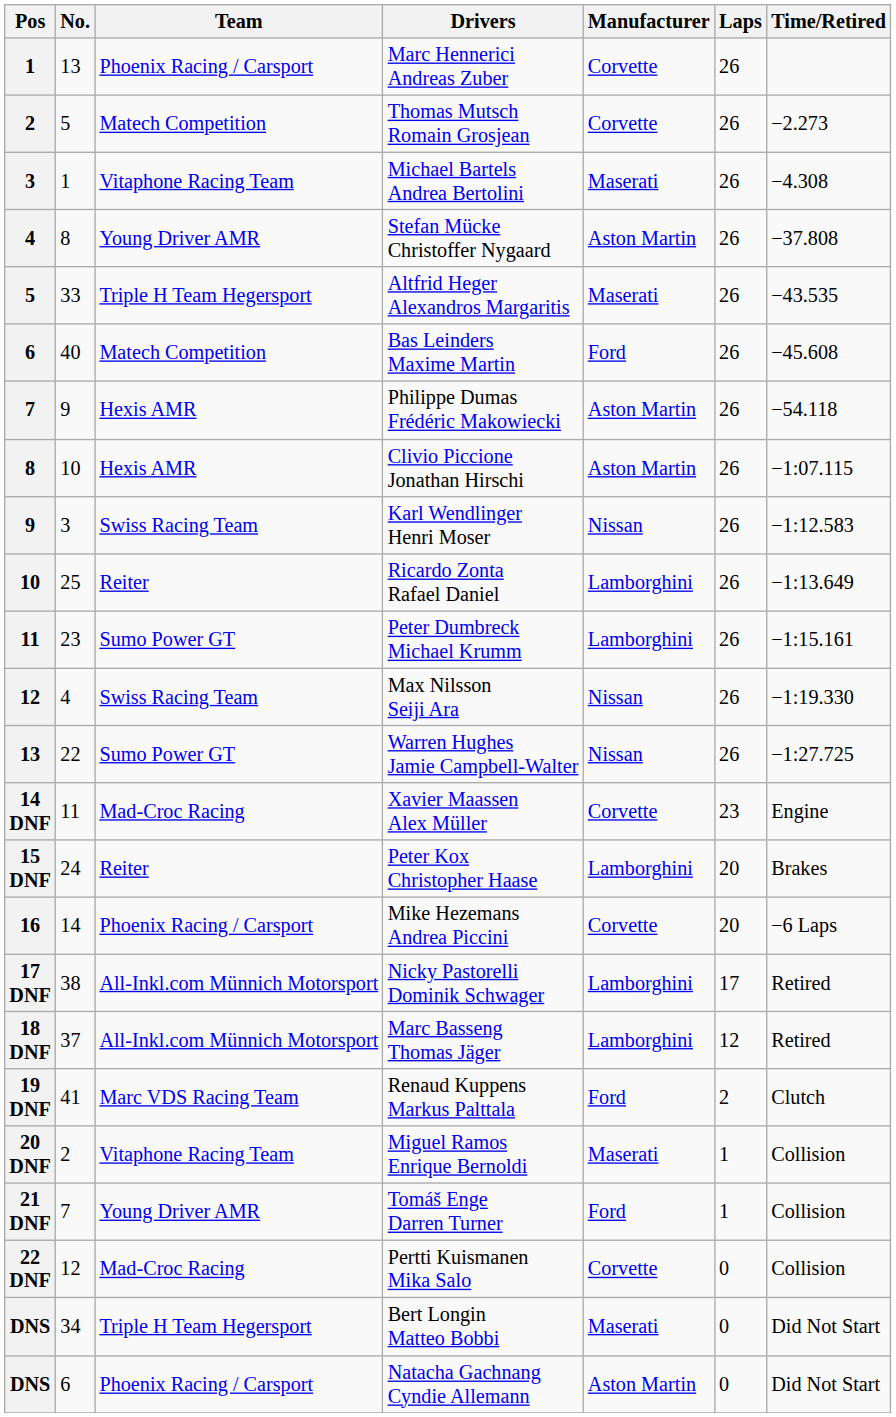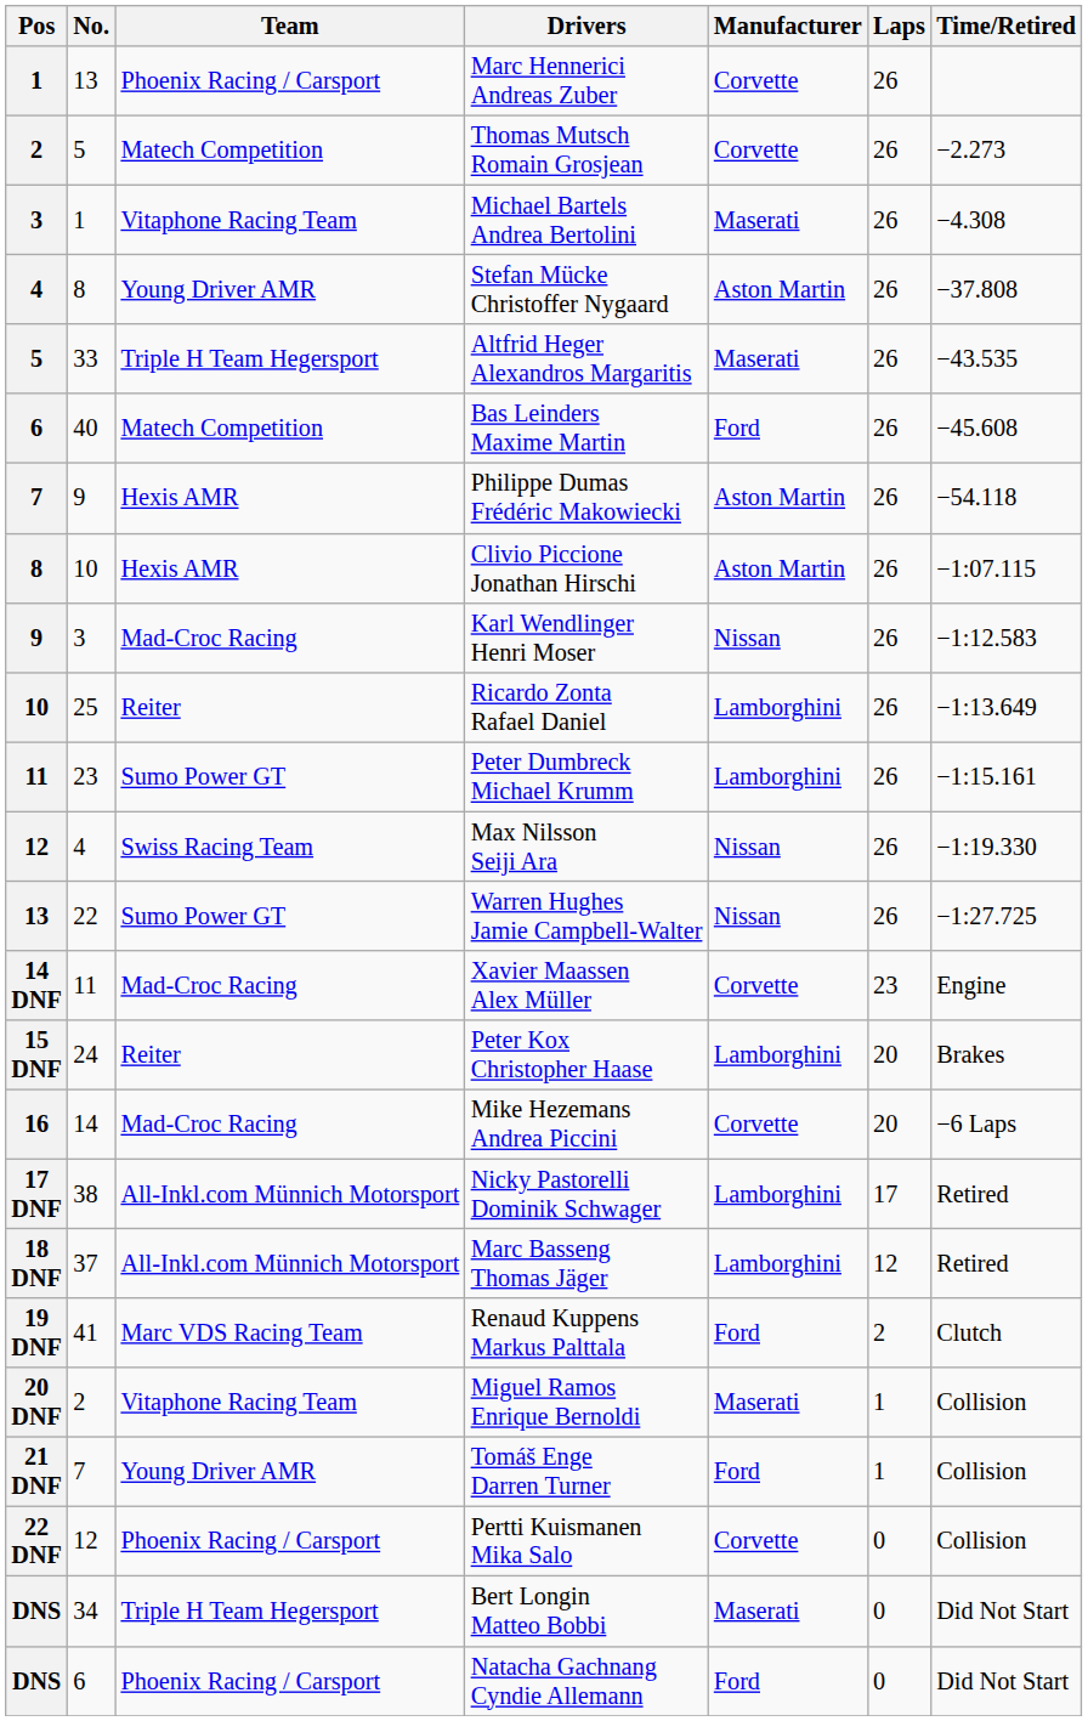 <table class="wikitable" style="font-size: 95%;">
 <tr>
 <th>Pos</th>
 <th>No.</th>
 <th>Team</th>
 <th>Drivers</th>
 <th>Manufacturer</th>
 <th>Laps</th>
 <th>Time/Retired</th>
 </tr>
 <tr>
 <th>1</th>
 <td>13</td>
 <td> <a href='#'>Phoenix Racing / Carsport</a></td>
 <td> <a href='#'>Marc Hennerici</a><br> <a href='#'>Andreas Zuber</a></td>
 <td><a href='#'>Corvette</a></td>
 <td>26</td>
 <td></td>
 </tr>
 <tr>
 <th>2</th>
 <td>5</td>
 <td> <a href='#'>Matech Competition</a></td>
 <td> <a href='#'>Thomas Mutsch</a><br> <a href='#'>Romain Grosjean</a></td>
 <td><a href='#'>Corvette</a></td>
 <td>26</td>
 <td>−2.273</td>
 </tr>
 <tr>
 <th>3</th>
 <td>1</td>
 <td> <a href='#'>Vitaphone Racing Team</a></td>
 <td> <a href='#'>Michael Bartels</a><br> <a href='#'>Andrea Bertolini</a></td>
 <td><a href='#'>Maserati</a></td>
 <td>26</td>
 <td>−4.308</td>
 </tr>
 <tr>
 <th>4</th>
 <td>8</td>
 <td> <a href='#'>Young Driver AMR</a></td>
 <td> <a href='#'>Stefan Mücke</a><br> Christoffer Nygaard</td>
 <td><a href='#'>Aston Martin</a></td>
 <td>26</td>
 <td>−37.808</td>
 </tr>
 <tr>
 <th>5</th>
 <td>33</td>
 <td> <a href='#'>Triple H Team Hegersport</a></td>
 <td> <a href='#'>Altfrid Heger</a><br> <a href='#'>Alexandros Margaritis</a></td>
 <td><a href='#'>Maserati</a></td>
 <td>26</td>
 <td>−43.535</td>
 </tr>
 <tr>
 <th>6</th>
 <td>40</td>
 <td> <a href='#'>Matech Competition</a></td>
 <td> <a href='#'>Bas Leinders</a><br> <a href='#'>Maxime Martin</a></td>
 <td><a href='#'>Ford</a></td>
 <td>26</td>
 <td>−45.608</td>
 </tr>
 <tr>
 <th>7</th>
 <td>9</td>
 <td> <a href='#'>Hexis AMR</a></td>
 <td> Philippe Dumas<br> <a href='#'>Frédéric Makowiecki</a></td>
 <td><a href='#'>Aston Martin</a></td>
 <td>26</td>
 <td>−54.118</td>
 </tr>
 <tr>
 <th>8</th>
 <td>10</td>
 <td> <a href='#'>Hexis AMR</a></td>
 <td> <a href='#'>Clivio Piccione</a><br> Jonathan Hirschi</td>
 <td><a href='#'>Aston Martin</a></td>
 <td>26</td>
 <td>−1:07.115</td>
 </tr>
 <tr>
 <th>9</th>
 <td>3</td>
-<td> <a href='#'>Swiss Racing Team</a></td>
+<td> <a href='#'>Mad-Croc Racing</a></td>
 <td> <a href='#'>Karl Wendlinger</a><br> Henri Moser</td>
 <td><a href='#'>Nissan</a></td>
 <td>26</td>
 <td>−1:12.583</td>
 </tr>
 <tr>
 <th>10</th>
 <td>25</td>
 <td> <a href='#'>Reiter</a></td>
 <td> <a href='#'>Ricardo Zonta</a><br> Rafael Daniel</td>
 <td><a href='#'>Lamborghini</a></td>
 <td>26</td>
 <td>−1:13.649</td>
 </tr>
 <tr>
 <th>11</th>
 <td>23</td>
 <td> <a href='#'>Sumo Power GT</a></td>
 <td> <a href='#'>Peter Dumbreck</a><br> <a href='#'>Michael Krumm</a></td>
 <td><a href='#'>Lamborghini</a></td>
 <td>26</td>
 <td>−1:15.161</td>
 </tr>
 <tr>
 <th>12</th>
 <td>4</td>
 <td> <a href='#'>Swiss Racing Team</a></td>
 <td> Max Nilsson<br> <a href='#'>Seiji Ara</a></td>
 <td><a href='#'>Nissan</a></td>
 <td>26</td>
 <td>−1:19.330</td>
 </tr>
 <tr>
 <th>13</th>
 <td>22</td>
 <td> <a href='#'>Sumo Power GT</a></td>
 <td> <a href='#'>Warren Hughes</a><br> <a href='#'>Jamie Campbell-Walter</a></td>
 <td><a href='#'>Nissan</a></td>
 <td>26</td>
 <td>−1:27.725</td>
 </tr>
 <tr>
 <th>14<br>DNF</th>
 <td>11</td>
 <td> <a href='#'>Mad-Croc Racing</a></td>
 <td> <a href='#'>Xavier Maassen</a><br> <a href='#'>Alex Müller</a></td>
 <td><a href='#'>Corvette</a></td>
 <td>23</td>
 <td>Engine</td>
 </tr>
 <tr>
 <th>15<br>DNF</th>
 <td>24</td>
 <td> <a href='#'>Reiter</a></td>
 <td> <a href='#'>Peter Kox</a><br> <a href='#'>Christopher Haase</a></td>
 <td><a href='#'>Lamborghini</a></td>
 <td>20</td>
 <td>Brakes</td>
 </tr>
 <tr>
 <th>16</th>
 <td>14</td>
-<td> <a href='#'>Phoenix Racing / Carsport</a></td>
+<td> <a href='#'>Mad-Croc Racing</a></td>
 <td> Mike Hezemans<br> <a href='#'>Andrea Piccini</a></td>
 <td><a href='#'>Corvette</a></td>
 <td>20</td>
 <td>−6 Laps</td>
 </tr>
 <tr>
 <th>17<br>DNF</th>
 <td>38</td>
 <td> <a href='#'>All-Inkl.com Münnich Motorsport</a></td>
 <td> <a href='#'>Nicky Pastorelli</a><br> <a href='#'>Dominik Schwager</a></td>
 <td><a href='#'>Lamborghini</a></td>
 <td>17</td>
 <td>Retired</td>
 </tr>
 <tr>
 <th>18<br>DNF</th>
 <td>37</td>
 <td> <a href='#'>All-Inkl.com Münnich Motorsport</a></td>
 <td> <a href='#'>Marc Basseng</a><br> <a href='#'>Thomas Jäger</a></td>
 <td><a href='#'>Lamborghini</a></td>
 <td>12</td>
 <td>Retired</td>
 </tr>
 <tr>
 <th>19<br>DNF</th>
 <td>41</td>
 <td> <a href='#'>Marc VDS Racing Team</a></td>
 <td> Renaud Kuppens<br> <a href='#'>Markus Palttala</a></td>
 <td><a href='#'>Ford</a></td>
 <td>2</td>
 <td>Clutch</td>
 </tr>
 <tr>
 <th>20<br>DNF</th>
 <td>2</td>
 <td> <a href='#'>Vitaphone Racing Team</a></td>
 <td> <a href='#'>Miguel Ramos</a><br> <a href='#'>Enrique Bernoldi</a></td>
 <td><a href='#'>Maserati</a></td>
 <td>1</td>
 <td>Collision</td>
 </tr>
 <tr>
 <th>21<br>DNF</th>
 <td>7</td>
 <td> <a href='#'>Young Driver AMR</a></td>
 <td> <a href='#'>Tomáš Enge</a><br> <a href='#'>Darren Turner</a></td>
 <td><a href='#'>Ford</a></td>
 <td>1</td>
 <td>Collision</td>
 </tr>
 <tr>
 <th>22<br>DNF</th>
 <td>12</td>
-<td> <a href='#'>Mad-Croc Racing</a></td>
+<td> <a href='#'>Phoenix Racing / Carsport</a></td>
 <td> Pertti Kuismanen<br> <a href='#'>Mika Salo</a></td>
 <td><a href='#'>Corvette</a></td>
 <td>0</td>
 <td>Collision</td>
 </tr>
 <tr>
 <th>DNS</th>
 <td>34</td>
 <td> <a href='#'>Triple H Team Hegersport</a></td>
 <td> Bert Longin<br> <a href='#'>Matteo Bobbi</a></td>
 <td><a href='#'>Maserati</a></td>
 <td>0</td>
 <td>Did Not Start</td>
 </tr>
 <tr>
 <th>DNS</th>
 <td>6</td>
 <td> <a href='#'>Phoenix Racing / Carsport</a></td>
 <td> <a href='#'>Natacha Gachnang</a><br> <a href='#'>Cyndie Allemann</a></td>
-<td><a href='#'>Aston Martin</a></td>
+<td><a href='#'>Ford</a></td>
 <td>0</td>
 <td>Did Not Start</td>
 </tr>
 <tr>
 </tr>
 </table>
